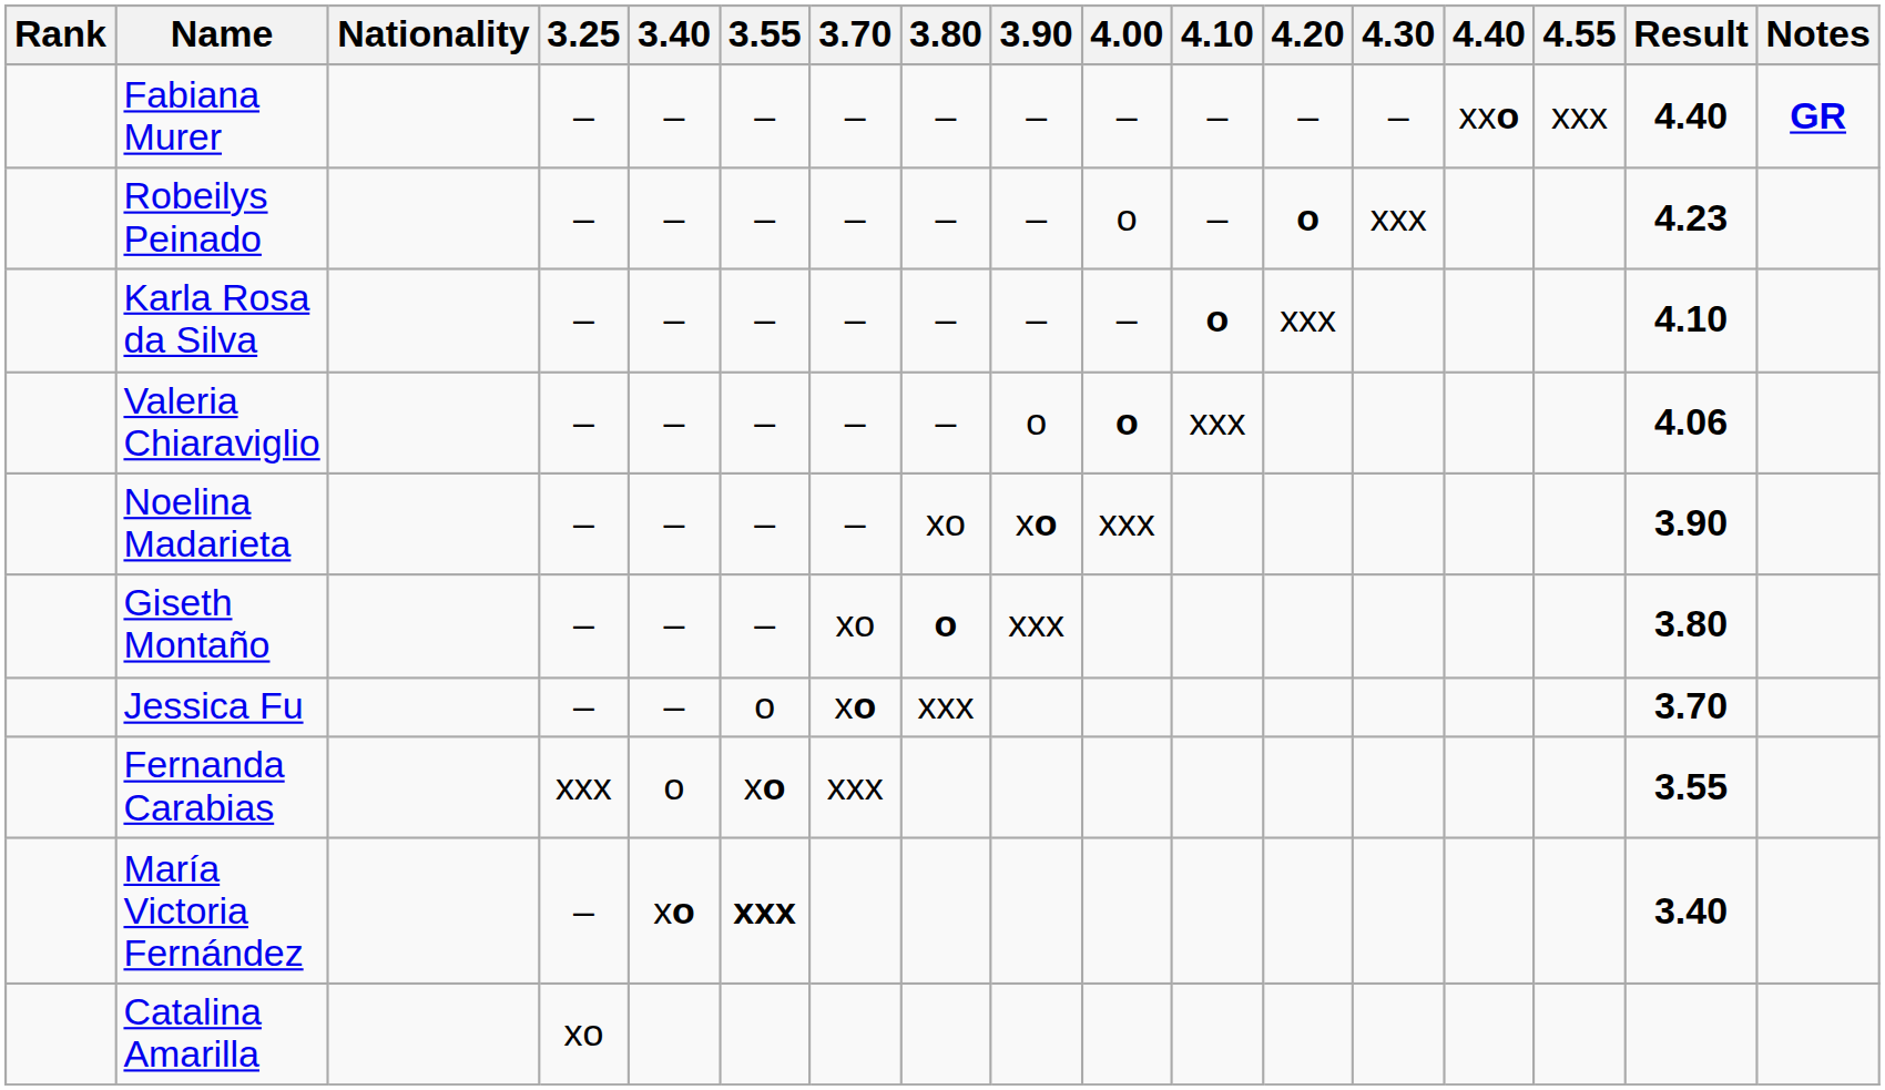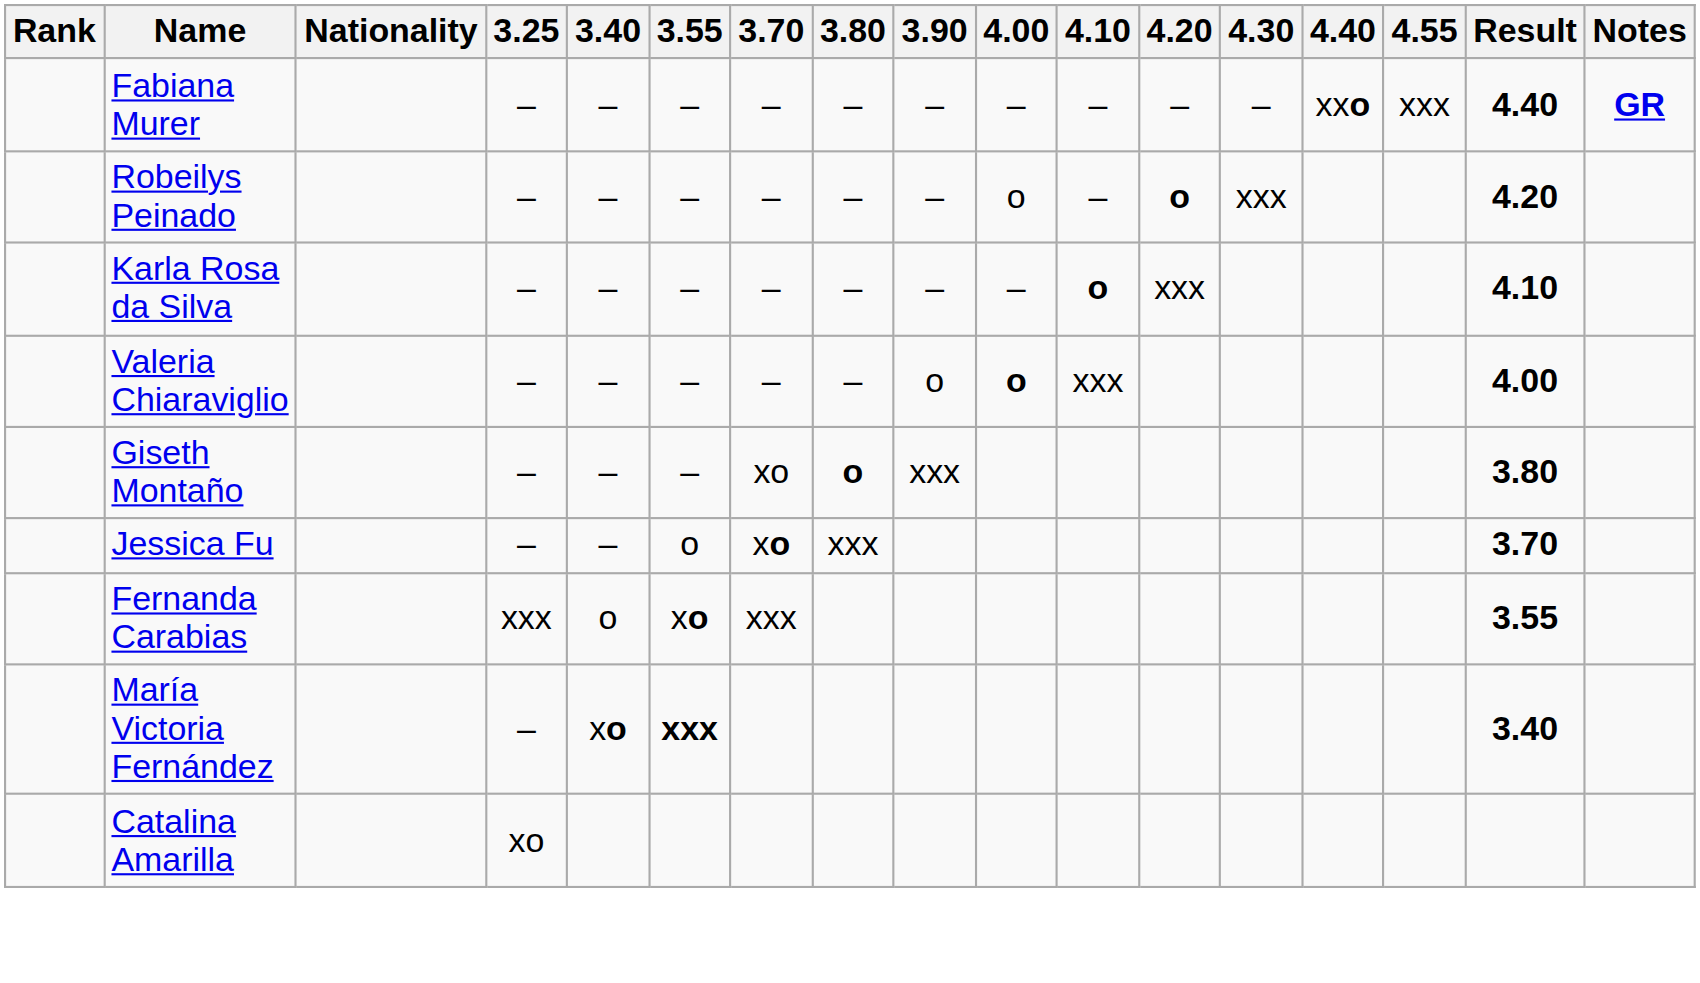 <table class="wikitable sortable" style="text-align:center">
 <tr>
 <th>Rank</th>
 <th>Name</th>
 <th>Nationality</th>
 <th>3.25</th>
 <th>3.40</th>
 <th>3.55</th>
 <th>3.70</th>
 <th>3.80</th>
 <th>3.90</th>
 <th>4.00</th>
 <th>4.10</th>
 <th>4.20</th>
 <th>4.30</th>
 <th>4.40</th>
 <th>4.55</th>
 <th>Result</th>
 <th>Notes</th>
 </tr>
 <tr>
 <td></td>
 <td align=left><a href='#'>Fabiana Murer</a></td>
 <td align=left></td>
 <td>–</td>
 <td>–</td>
 <td>–</td>
 <td>–</td>
 <td>–</td>
 <td>–</td>
 <td>–</td>
 <td>–</td>
 <td>–</td>
 <td>–</td>
 <td>xx<strong>o</strong></td>
 <td>xxx</td>
 <td><strong>4.40</strong></td>
 <td><strong><a href='#'>GR</a></strong></td>
 </tr>
 <tr>
 <td></td>
 <td align=left><a href='#'>Robeilys Peinado</a></td>
 <td align=left></td>
 <td>–</td>
 <td>–</td>
 <td>–</td>
 <td>–</td>
 <td>–</td>
 <td>–</td>
 <td>o</td>
 <td>–</td>
 <td><strong>o</strong></td>
 <td>xxx</td>
 <td></td>
 <td></td>
-<td><strong>4.23</strong></td>
+<td><strong>4.20</strong></td>
 <td></td>
 </tr>
 <tr>
 <td></td>
 <td align=left><a href='#'>Karla Rosa da Silva</a></td>
 <td align=left></td>
 <td>–</td>
 <td>–</td>
 <td>–</td>
 <td>–</td>
 <td>–</td>
 <td>–</td>
 <td>–</td>
 <td><strong>o</strong></td>
 <td>xxx</td>
 <td></td>
 <td></td>
 <td></td>
 <td><strong>4.10</strong></td>
 <td></td>
 </tr>
 <tr>
 <td></td>
 <td align=left><a href='#'>Valeria Chiaraviglio</a></td>
 <td align=left></td>
 <td>–</td>
 <td>–</td>
 <td>–</td>
 <td>–</td>
 <td>–</td>
 <td>o</td>
 <td><strong>o</strong></td>
 <td>xxx</td>
 <td></td>
 <td></td>
 <td></td>
 <td></td>
-<td><strong>4.06</strong></td>
-<td></td>
-</tr>
-<tr>
-<td></td>
-<td align=left><a href='#'>Noelina Madarieta</a></td>
-<td align=left></td>
-<td>–</td>
-<td>–</td>
-<td>–</td>
-<td>–</td>
-<td>xo</td>
-<td>x<strong>o</strong></td>
-<td>xxx</td>
-<td></td>
-<td></td>
-<td></td>
-<td></td>
-<td></td>
-<td><strong>3.90</strong></td>
+<td><strong>4.00</strong></td>
 <td></td>
 </tr>
 <tr>
 <td></td>
 <td align=left><a href='#'>Giseth Montaño</a></td>
 <td align=left></td>
 <td>–</td>
 <td>–</td>
 <td>–</td>
 <td>xo</td>
 <td><strong>o</strong></td>
 <td>xxx</td>
 <td></td>
 <td></td>
 <td></td>
 <td></td>
 <td></td>
 <td></td>
 <td><strong>3.80</strong></td>
 <td></td>
 </tr>
 <tr>
 <td></td>
 <td align=left><a href='#'>Jessica Fu</a></td>
 <td align=left></td>
 <td>–</td>
 <td>–</td>
 <td>o</td>
 <td>x<strong>o</strong></td>
 <td>xxx</td>
 <td></td>
 <td></td>
 <td></td>
 <td></td>
 <td></td>
 <td></td>
 <td></td>
 <td><strong>3.70</strong></td>
 <td></td>
 </tr>
 <tr>
 <td></td>
 <td align=left><a href='#'>Fernanda Carabias</a></td>
 <td align=left></td>
 <td>xxx</td>
 <td>o</td>
 <td>x<strong>o</strong></td>
 <td>xxx</td>
 <td></td>
 <td></td>
 <td></td>
 <td></td>
 <td></td>
 <td></td>
 <td></td>
 <td></td>
 <td><strong>3.55</strong></td>
 <td></td>
 </tr>
 <tr>
 <td></td>
 <td align=left><a href='#'>María Victoria Fernández</a></td>
 <td align=left></td>
 <td>–</td>
 <td>x<strong>o</strong></td>
 <td><strong>xxx</strong></td>
 <td></td>
 <td></td>
 <td></td>
 <td></td>
 <td></td>
 <td></td>
 <td></td>
 <td></td>
 <td></td>
 <td><strong>3.40</strong></td>
 <td></td>
 </tr>
 <tr>
 <td></td>
 <td align=left><a href='#'>Catalina Amarilla</a></td>
 <td align=left></td>
 <td>xo</td>
 <td></td>
 <td></td>
 <td></td>
 <td></td>
 <td></td>
 <td></td>
 <td></td>
 <td></td>
 <td></td>
 <td></td>
 <td></td>
 <td><strong></strong></td>
 <td></td>
 </tr>
 </table>
